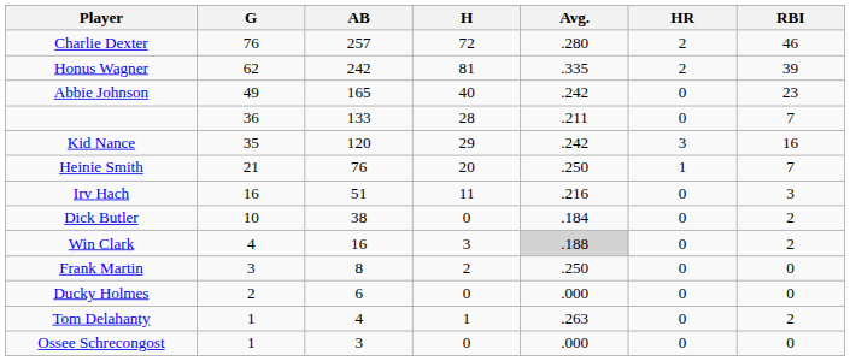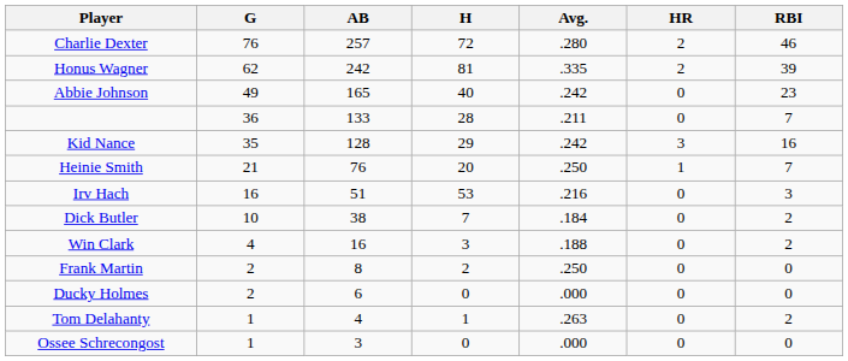 <table class="wikitable sortable">
 <tr>
 <th bgcolor="#DDDDFF" width="16%">Player</th>
 <th bgcolor="#DDDDFF" width="9%">G</th>
 <th bgcolor="#DDDDFF" width="9%">AB</th>
 <th bgcolor="#DDDDFF" width="9%">H</th>
 <th bgcolor="#DDDDFF" width="9%">Avg.</th>
 <th bgcolor="#DDDDFF" width="9%">HR</th>
 <th bgcolor="#DDDDFF" width="9%">RBI</th>
 </tr>
 <tr align="center">
 <td><a href='#'>Charlie Dexter</a></td>
 <td>76</td>
 <td>257</td>
 <td>72</td>
 <td>.280</td>
 <td>2</td>
 <td>46</td>
 </tr>
 <tr align=center>
 <td><a href='#'>Honus Wagner</a></td>
 <td>62</td>
 <td>242</td>
 <td>81</td>
 <td>.335</td>
 <td>2</td>
 <td>39</td>
 </tr>
 <tr align=center>
 <td><a href='#'>Abbie Johnson</a></td>
 <td>49</td>
 <td>165</td>
 <td>40</td>
 <td>.242</td>
 <td>0</td>
 <td>23</td>
 </tr>
 <tr align=center>
 <td></td>
 <td>36</td>
 <td>133</td>
 <td>28</td>
 <td>.211</td>
 <td>0</td>
 <td>7</td>
 </tr>
 <tr align="center">
 <td><a href='#'>Kid Nance</a></td>
 <td>35</td>
-<td>120</td>
+<td>128</td>
 <td>29</td>
 <td>.242</td>
 <td>3</td>
 <td>16</td>
 </tr>
 <tr align=center>
 <td><a href='#'>Heinie Smith</a></td>
 <td>21</td>
 <td>76</td>
 <td>20</td>
 <td>.250</td>
 <td>1</td>
 <td>7</td>
 </tr>
 <tr align=center>
 <td><a href='#'>Irv Hach</a></td>
 <td>16</td>
 <td>51</td>
-<td>11</td>
+<td>53</td>
 <td>.216</td>
 <td>0</td>
 <td>3</td>
 </tr>
 <tr align=center>
 <td><a href='#'>Dick Butler</a></td>
 <td>10</td>
 <td>38</td>
-<td>0</td>
+<td>7</td>
 <td>.184</td>
 <td>0</td>
 <td>2</td>
 </tr>
 <tr align=center>
 <td><a href='#'>Win Clark</a></td>
 <td>4</td>
 <td>16</td>
 <td>3</td>
-<td style="background: lightgrey;">.188</td>
+<td>.188</td>
 <td>0</td>
 <td>2</td>
 </tr>
 <tr align=center>
 <td><a href='#'>Frank Martin</a></td>
-<td>3</td>
+<td>2</td>
 <td>8</td>
 <td>2</td>
 <td>.250</td>
 <td>0</td>
 <td>0</td>
 </tr>
 <tr align=center>
 <td><a href='#'>Ducky Holmes</a></td>
 <td>2</td>
 <td>6</td>
 <td>0</td>
 <td>.000</td>
 <td>0</td>
 <td>0</td>
 </tr>
 <tr align=center>
 <td><a href='#'>Tom Delahanty</a></td>
 <td>1</td>
 <td>4</td>
 <td>1</td>
 <td>.263</td>
 <td>0</td>
 <td>2</td>
 </tr>
 <tr align=center>
 <td><a href='#'>Ossee Schrecongost</a></td>
 <td>1</td>
 <td>3</td>
 <td>0</td>
 <td>.000</td>
 <td>0</td>
 <td>0</td>
 </tr>
 </table>
